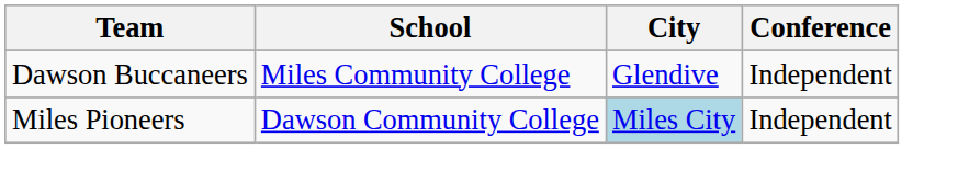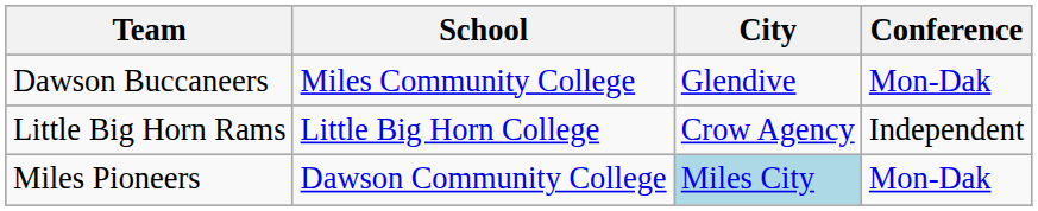 <table class="sortable wikitable">
 <tr>
 <th>Team</th>
 <th>School</th>
 <th>City</th>
 <th>Conference</th>
 </tr>
 <tr>
 <td>Dawson Buccaneers</td>
 <td><a href='#'>Miles Community College</a></td>
 <td><a href='#'>Glendive</a></td>
+<td><a href='#'>Mon-Dak</a></td>
+</tr>
+<tr>
+<td>Little Big Horn Rams</td>
+<td><a href='#'>Little Big Horn College</a></td>
+<td><a href='#'>Crow Agency</a></td>
 <td>Independent</td>
 </tr>
 <tr>
 <td>Miles Pioneers</td>
 <td><a href='#'>Dawson Community College</a></td>
 <td style="background: lightblue;"><a href='#'>Miles City</a></td>
-<td>Independent</td>
+<td><a href='#'>Mon-Dak</a></td>
 </tr>
 </table>
